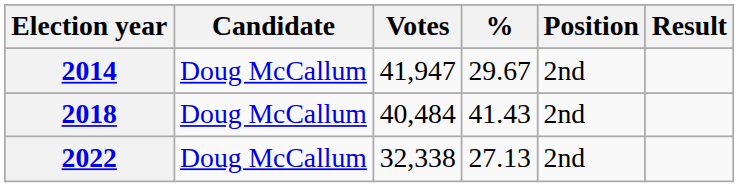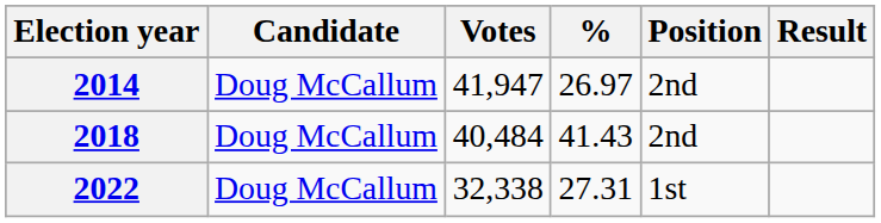 <table class="wikitable sortable">
 <tr>
 <th>Election year</th>
 <th>Candidate</th>
 <th>Votes</th>
 <th>%</th>
 <th>Position</th>
 <th>Result</th>
 </tr>
 <tr>
 <th><a href='#'>2014</a></th>
 <td><a href='#'>Doug McCallum</a></td>
 <td>41,947</td>
-<td>29.67</td>
+<td>26.97</td>
 <td> 2nd</td>
 <td></td>
 </tr>
 <tr>
 <th><a href='#'>2018</a></th>
 <td><a href='#'>Doug McCallum</a></td>
 <td>40,484</td>
 <td>41.43</td>
 <td> 2nd</td>
 <td></td>
 </tr>
 <tr>
 <th><a href='#'>2022</a></th>
 <td><a href='#'>Doug McCallum</a></td>
 <td>32,338</td>
-<td>27.13</td>
-<td> 2nd</td>
+<td>27.31</td>
+<td> 1st</td>
 <td></td>
 </tr>
 </table>
